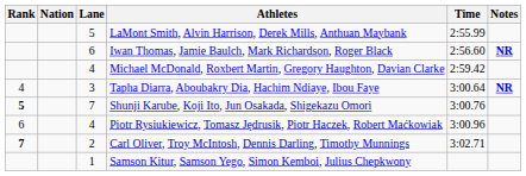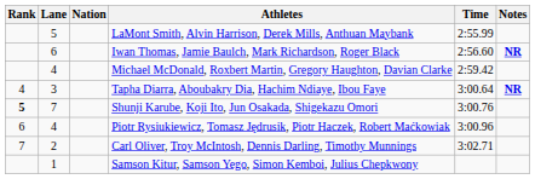 <table class="wikitable sortable" style="text-align:center">
 <tr>
 <th>Rank</th>
+<th>Lane</th>
 <th>Nation</th>
-<th>Lane</th>
 <th>Athletes</th>
 <th>Time</th>
 <th>Notes</th>
 </tr>
 <tr>
 <td></td>
+<td>5</td>
 <td align=left></td>
-<td>5</td>
 <td align=left><a href='#'>LaMont Smith</a>, <a href='#'>Alvin Harrison</a>, <a href='#'>Derek Mills</a>, <a href='#'>Anthuan Maybank</a></td>
 <td>2:55.99</td>
 <td></td>
 </tr>
 <tr>
 <td></td>
+<td>6</td>
 <td align=left></td>
-<td>6</td>
 <td align=left><a href='#'>Iwan Thomas</a>, <a href='#'>Jamie Baulch</a>, <a href='#'>Mark Richardson</a>, <a href='#'>Roger Black</a></td>
 <td>2:56.60</td>
 <td><strong><a href='#'>NR</a></strong></td>
 </tr>
 <tr>
 <td></td>
+<td>4</td>
 <td align=left></td>
-<td>4</td>
 <td align=left><a href='#'>Michael McDonald</a>, <a href='#'>Roxbert Martin</a>, <a href='#'>Gregory Haughton</a>, <a href='#'>Davian Clarke</a></td>
 <td>2:59.42</td>
 <td></td>
 </tr>
 <tr>
 <td>4</td>
+<td>3</td>
 <td align=left></td>
-<td>3</td>
 <td align=left><a href='#'>Tapha Diarra</a>, <a href='#'>Aboubakry Dia</a>, <a href='#'>Hachim Ndiaye</a>, <a href='#'>Ibou Faye</a></td>
 <td>3:00.64</td>
 <td><strong><a href='#'>NR</a></strong></td>
 </tr>
 <tr>
 <td><strong>5</strong></td>
+<td>7</td>
 <td align=left></td>
-<td>7</td>
 <td align=left><a href='#'>Shunji Karube</a>, <a href='#'>Koji Ito</a>, <a href='#'>Jun Osakada</a>, <a href='#'>Shigekazu Omori</a></td>
 <td>3:00.76</td>
 <td></td>
 </tr>
 <tr>
 <td>6</td>
+<td>4</td>
 <td align=left></td>
-<td>4</td>
 <td align=left><a href='#'>Piotr Rysiukiewicz</a>, <a href='#'>Tomasz Jędrusik</a>, <a href='#'>Piotr Haczek</a>, <a href='#'>Robert Maćkowiak</a></td>
 <td>3:00.96</td>
 <td></td>
 </tr>
 <tr>
-<td><strong>7</strong></td>
+<td>7</td>
+<td>2</td>
 <td align=left></td>
-<td>2</td>
 <td align=left><a href='#'>Carl Oliver</a>, <a href='#'>Troy McIntosh</a>, <a href='#'>Dennis Darling</a>, <a href='#'>Timothy Munnings</a></td>
 <td>3:02.71</td>
 <td></td>
 </tr>
 <tr>
 <td></td>
+<td>1</td>
 <td align=left></td>
-<td>1</td>
 <td align=left><a href='#'>Samson Kitur</a>, <a href='#'>Samson Yego</a>, <a href='#'>Simon Kemboi</a>, <a href='#'>Julius Chepkwony</a></td>
 <td></td>
 <td></td>
 </tr>
 </table>
